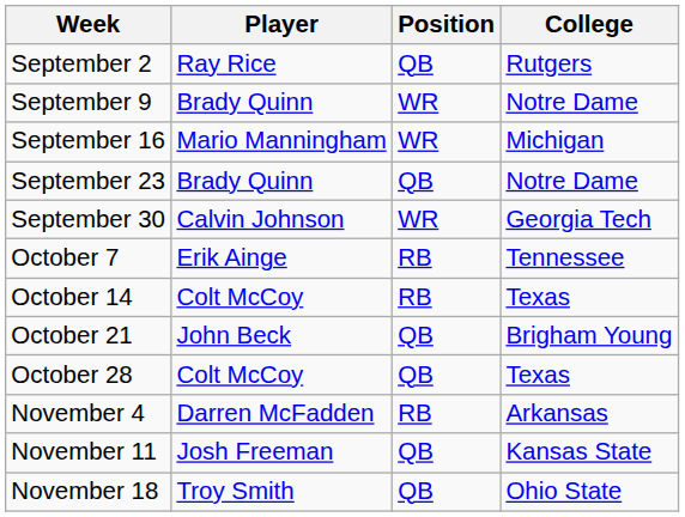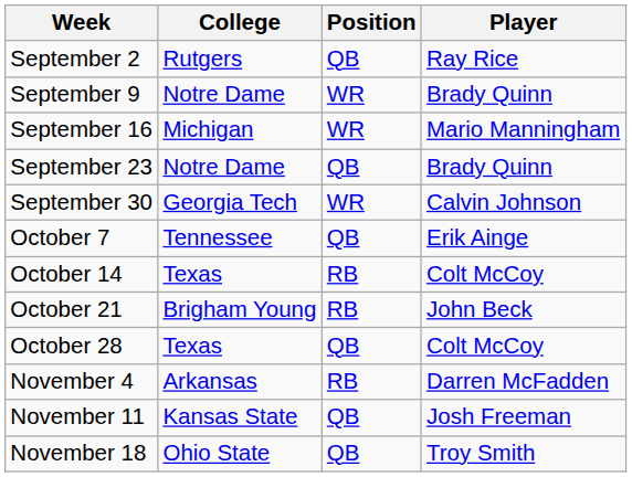 <table class="wikitable">
 <tr>
 <th>Week</th>
+<th>College</th>
+<th>Position</th>
 <th>Player</th>
-<th>Position</th>
-<th>College</th>
 </tr>
 <tr>
 <td>September 2</td>
+<td><a href='#'>Rutgers</a></td>
+<td><a href='#'>QB</a></td>
 <td><a href='#'>Ray Rice</a></td>
-<td><a href='#'>QB</a></td>
-<td><a href='#'>Rutgers</a></td>
 </tr>
 <tr>
 <td>September 9</td>
+<td><a href='#'>Notre Dame</a></td>
+<td><a href='#'>WR</a></td>
 <td><a href='#'>Brady Quinn</a></td>
-<td><a href='#'>WR</a></td>
-<td><a href='#'>Notre Dame</a></td>
 </tr>
 <tr>
 <td>September 16</td>
+<td><a href='#'>Michigan</a></td>
+<td><a href='#'>WR</a></td>
 <td><a href='#'>Mario Manningham</a></td>
-<td><a href='#'>WR</a></td>
-<td><a href='#'>Michigan</a></td>
 </tr>
 <tr>
 <td>September 23</td>
+<td><a href='#'>Notre Dame</a></td>
+<td><a href='#'>QB</a></td>
 <td><a href='#'>Brady Quinn</a></td>
-<td><a href='#'>QB</a></td>
-<td><a href='#'>Notre Dame</a></td>
 </tr>
 <tr>
 <td>September 30</td>
+<td><a href='#'>Georgia Tech</a></td>
+<td><a href='#'>WR</a></td>
 <td><a href='#'>Calvin Johnson</a></td>
-<td><a href='#'>WR</a></td>
-<td><a href='#'>Georgia Tech</a></td>
 </tr>
 <tr>
 <td>October 7</td>
+<td><a href='#'>Tennessee</a></td>
+<td><a href='#'>QB</a></td>
 <td><a href='#'>Erik Ainge</a></td>
-<td><a href='#'>RB</a></td>
-<td><a href='#'>Tennessee</a></td>
 </tr>
 <tr>
 <td>October 14</td>
+<td><a href='#'>Texas</a></td>
+<td><a href='#'>RB</a></td>
 <td><a href='#'>Colt McCoy</a></td>
-<td><a href='#'>RB</a></td>
-<td><a href='#'>Texas</a></td>
 </tr>
 <tr>
 <td>October 21</td>
+<td><a href='#'>Brigham Young</a></td>
+<td><a href='#'>RB</a></td>
 <td><a href='#'>John Beck</a></td>
-<td><a href='#'>QB</a></td>
-<td><a href='#'>Brigham Young</a></td>
 </tr>
 <tr>
 <td>October 28</td>
+<td><a href='#'>Texas</a></td>
+<td><a href='#'>QB</a></td>
 <td><a href='#'>Colt McCoy</a></td>
-<td><a href='#'>QB</a></td>
-<td><a href='#'>Texas</a></td>
 </tr>
 <tr>
 <td>November 4</td>
+<td><a href='#'>Arkansas</a></td>
+<td><a href='#'>RB</a></td>
 <td><a href='#'>Darren McFadden</a></td>
-<td><a href='#'>RB</a></td>
-<td><a href='#'>Arkansas</a></td>
 </tr>
 <tr>
 <td>November 11</td>
+<td><a href='#'>Kansas State</a></td>
+<td><a href='#'>QB</a></td>
 <td><a href='#'>Josh Freeman</a></td>
-<td><a href='#'>QB</a></td>
-<td><a href='#'>Kansas State</a></td>
 </tr>
 <tr>
 <td>November 18</td>
+<td><a href='#'>Ohio State</a></td>
+<td><a href='#'>QB</a></td>
 <td><a href='#'>Troy Smith</a></td>
-<td><a href='#'>QB</a></td>
-<td><a href='#'>Ohio State</a></td>
 </tr>
 </table>
